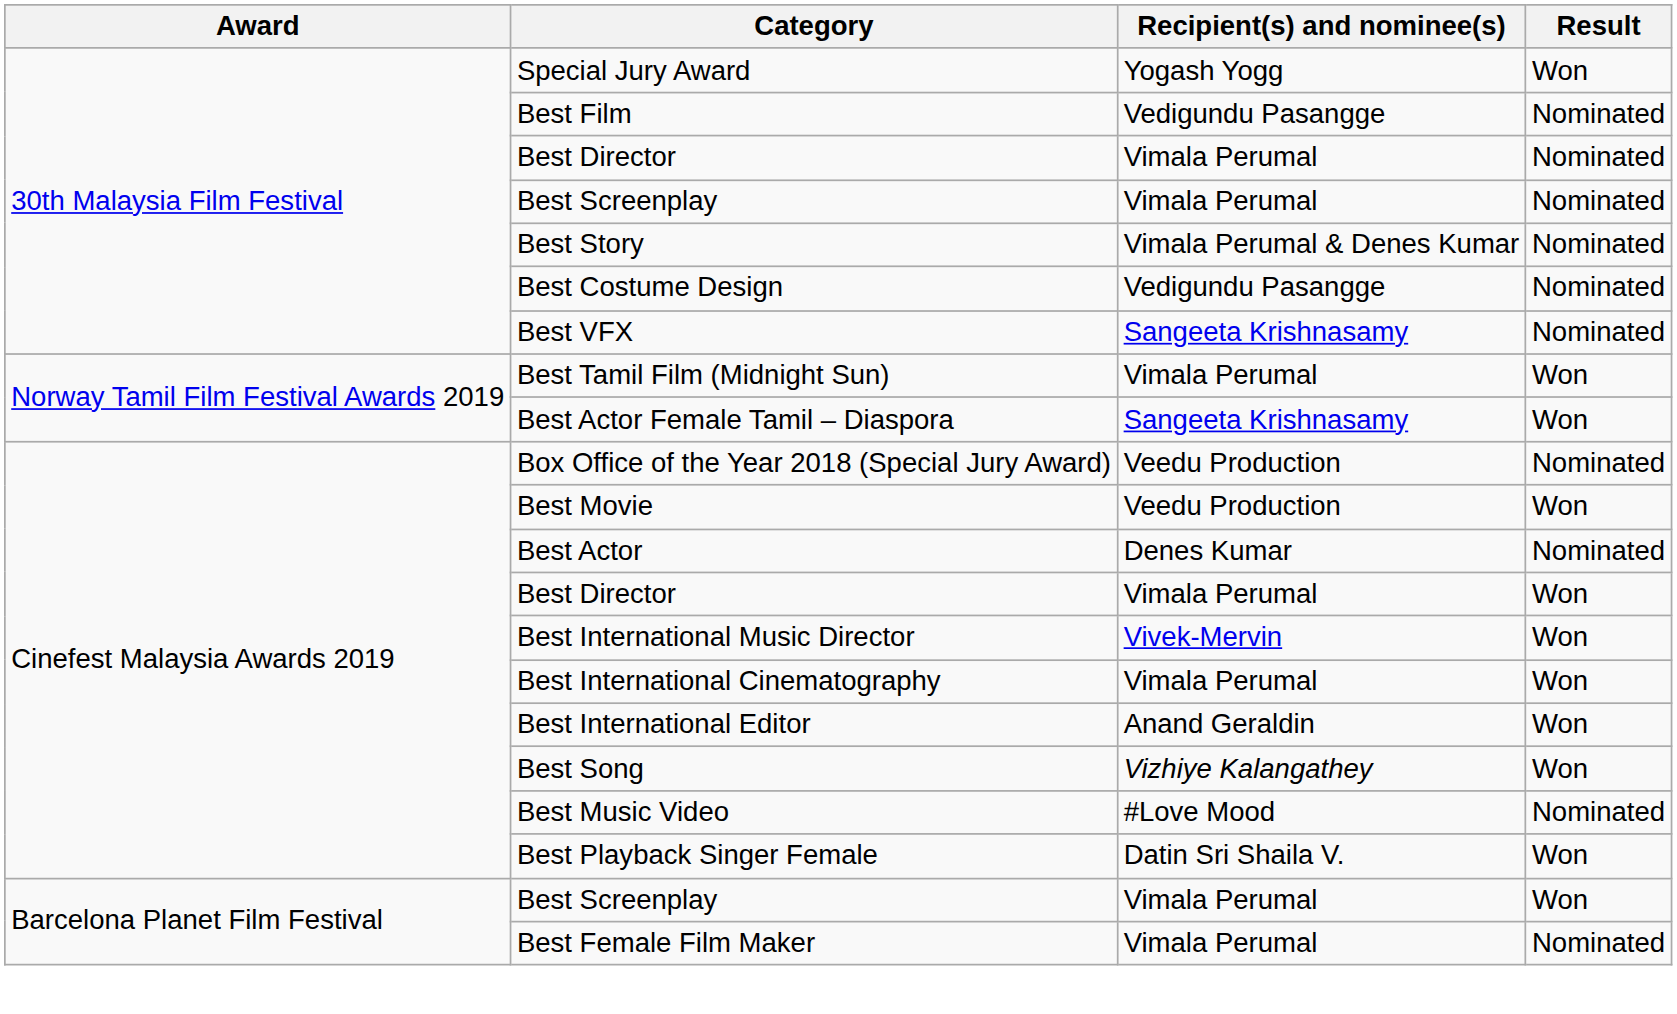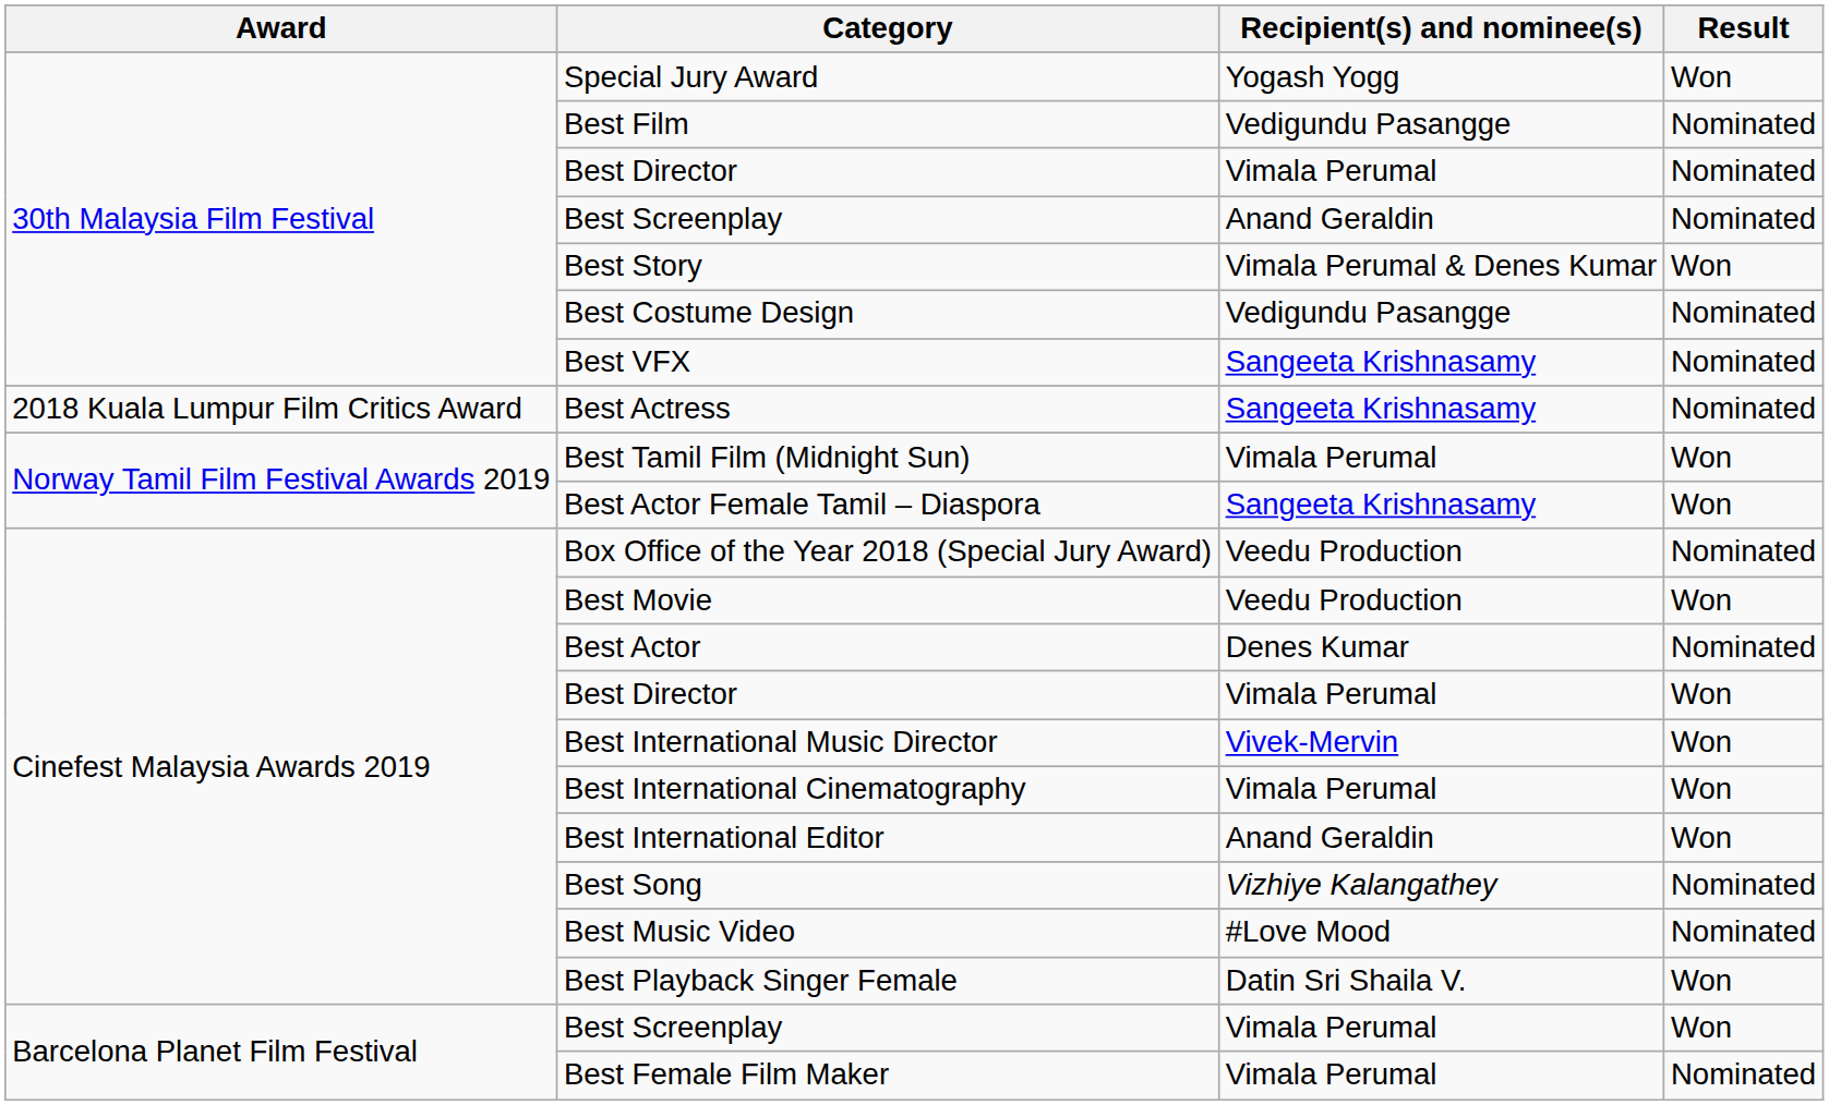 <table class="wikitable">
 <tr>
 <th>Award</th>
 <th>Category</th>
 <th>Recipient(s) and nominee(s)</th>
 <th>Result</th>
 </tr>
 <tr>
 <td rowspan="7"><a href='#'>30th Malaysia Film Festival</a></td>
 <td>Special Jury Award</td>
 <td>Yogash Yogg</td>
 <td>Won</td>
 </tr>
 <tr>
 <td>Best Film</td>
 <td>Vedigundu Pasangge</td>
 <td>Nominated</td>
 </tr>
 <tr>
 <td>Best Director</td>
 <td>Vimala Perumal</td>
 <td>Nominated</td>
 </tr>
 <tr>
 <td>Best Screenplay</td>
-<td>Vimala Perumal</td>
+<td>Anand Geraldin</td>
 <td>Nominated</td>
 </tr>
 <tr>
 <td>Best Story</td>
 <td>Vimala Perumal & Denes Kumar</td>
-<td>Nominated</td>
+<td>Won</td>
 </tr>
 <tr>
 <td>Best Costume Design</td>
 <td>Vedigundu Pasangge</td>
 <td>Nominated</td>
 </tr>
 <tr>
 <td>Best VFX</td>
+<td><a href='#'>Sangeeta Krishnasamy</a></td>
+<td>Nominated</td>
+</tr>
+<tr>
+<td>2018 Kuala Lumpur Film Critics Award</td>
+<td>Best Actress</td>
 <td><a href='#'>Sangeeta Krishnasamy</a></td>
 <td>Nominated</td>
 </tr>
 <tr>
 <td rowspan="2"><a href='#'>Norway Tamil Film Festival Awards</a> 2019</td>
 <td>Best Tamil Film (Midnight Sun)</td>
 <td>Vimala Perumal</td>
 <td>Won</td>
 </tr>
 <tr>
 <td>Best Actor Female Tamil – Diaspora</td>
 <td><a href='#'>Sangeeta Krishnasamy</a></td>
 <td>Won</td>
 </tr>
 <tr>
 <td rowspan="10">Cinefest Malaysia Awards 2019</td>
 <td>Box Office of the Year 2018 (Special Jury Award)</td>
 <td>Veedu Production</td>
 <td>Nominated</td>
 </tr>
 <tr>
 <td>Best Movie</td>
 <td>Veedu Production</td>
 <td>Won</td>
 </tr>
 <tr>
 <td>Best Actor</td>
 <td>Denes Kumar</td>
 <td>Nominated</td>
 </tr>
 <tr>
 <td>Best Director</td>
 <td>Vimala Perumal</td>
 <td>Won</td>
 </tr>
 <tr>
 <td>Best International Music Director</td>
 <td><a href='#'>Vivek-Mervin</a></td>
 <td>Won</td>
 </tr>
 <tr>
 <td>Best International Cinematography</td>
 <td>Vimala Perumal</td>
 <td>Won</td>
 </tr>
 <tr>
 <td>Best International Editor</td>
 <td>Anand Geraldin</td>
 <td>Won</td>
 </tr>
 <tr>
 <td>Best Song</td>
 <td><em>Vizhiye Kalangathey</em></td>
-<td>Won</td>
+<td>Nominated</td>
 </tr>
 <tr>
 <td>Best Music Video</td>
 <td>#Love Mood</td>
 <td>Nominated</td>
 </tr>
 <tr>
 <td>Best Playback Singer Female</td>
 <td>Datin Sri Shaila V.</td>
 <td>Won</td>
 </tr>
 <tr>
 <td rowspan="2">Barcelona Planet Film Festival</td>
 <td>Best Screenplay</td>
 <td>Vimala Perumal</td>
 <td>Won</td>
 </tr>
 <tr>
 <td>Best Female Film Maker</td>
 <td>Vimala Perumal</td>
 <td>Nominated</td>
 </tr>
 </table>
